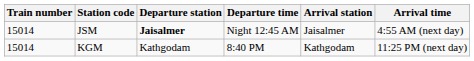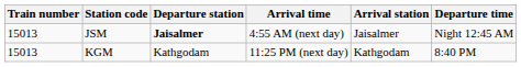 <table class="wikitable">
 <tr>
 <th>Train number</th>
 <th>Station code</th>
 <th>Departure station</th>
+<th>Arrival time</th>
+<th>Arrival station</th>
 <th>Departure time</th>
-<th>Arrival station</th>
-<th>Arrival time</th>
 </tr>
 <tr>
-<td>15014</td>
+<td>15013</td>
 <td>JSM</td>
 <td><strong>Jaisalmer</strong></td>
+<td>4:55 AM (next day)</td>
+<td>Jaisalmer</td>
 <td>Night 12:45 AM</td>
-<td>Jaisalmer</td>
-<td>4:55 AM (next day)</td>
 </tr>
 <tr>
-<td>15014</td>
+<td>15013</td>
 <td>KGM</td>
 <td>Kathgodam</td>
+<td>11:25 PM (next day)</td>
+<td>Kathgodam</td>
 <td>8:40 PM</td>
-<td>Kathgodam</td>
-<td>11:25 PM (next day)</td>
 </tr>
 </table>
